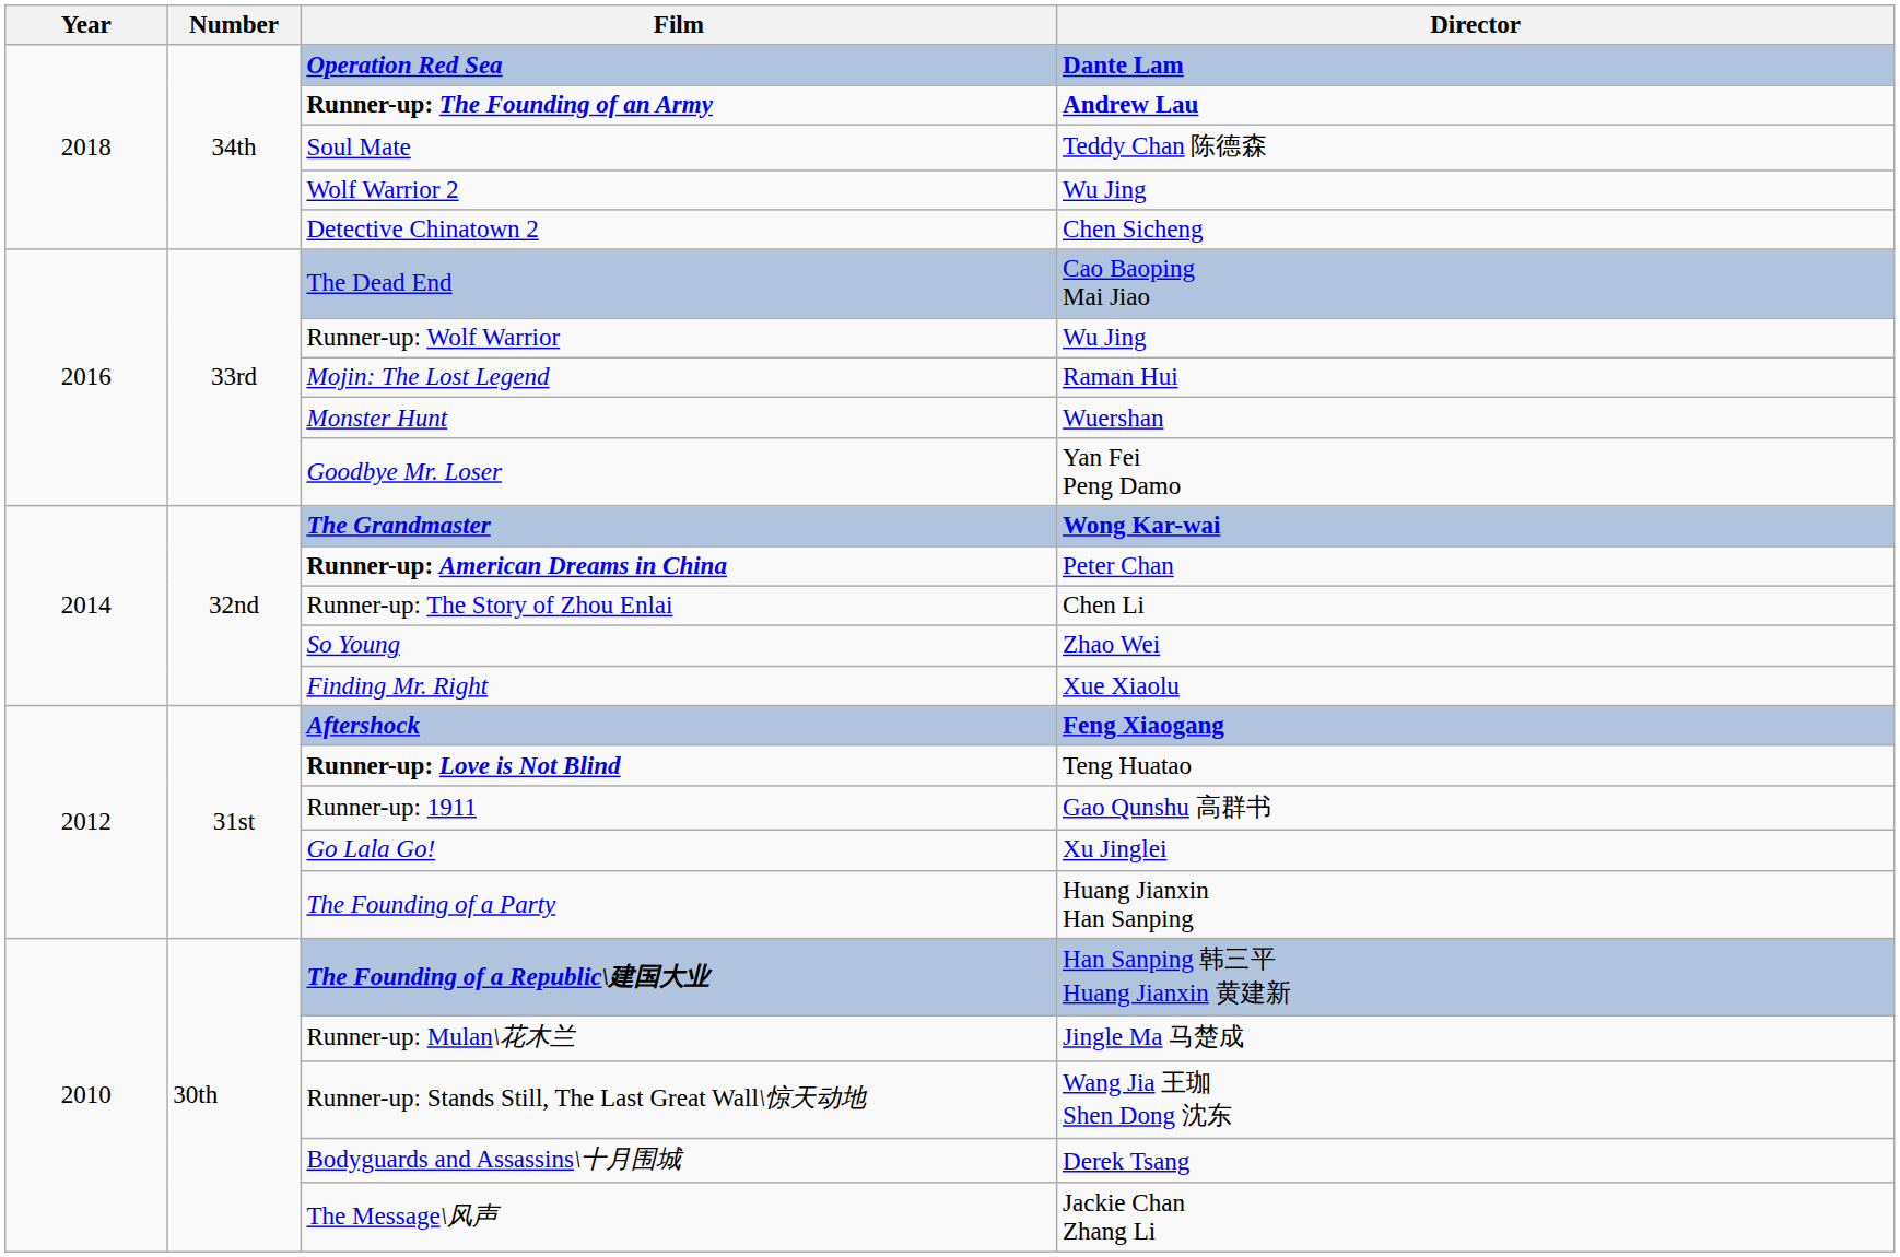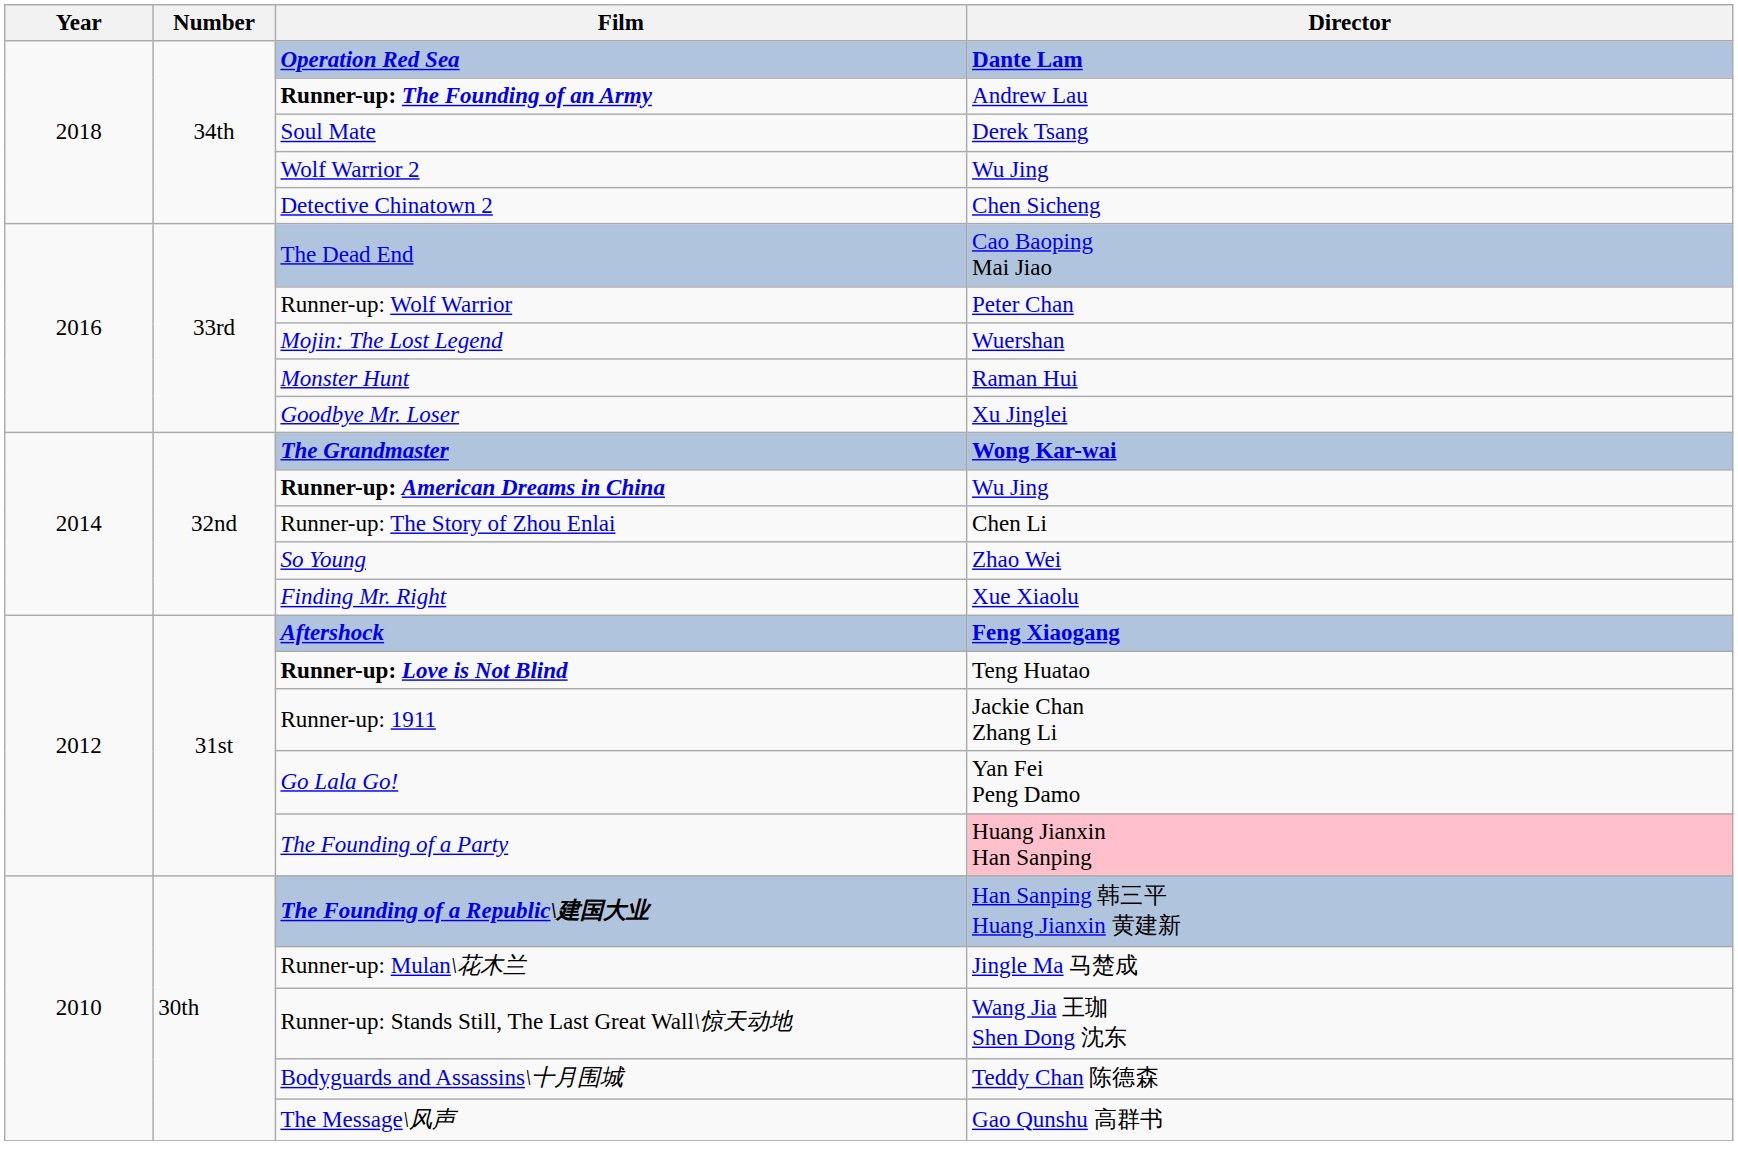 <table class="wikitable" width="95%" align="center">
 <tr>
 <th width="6%">Year</th>
 <th width="4%">Number</th>
 <th width="28%">Film</th>
 <th width="31%">Director</th>
 </tr>
 <tr>
 <td rowspan=5 style="text-align:center;">2018</td>
 <td rowspan=5 style="text-align:center;">34th</td>
 <td style="background:#B0C4DE;"><strong><em><a href='#'>Operation Red Sea</a></em></strong></td>
 <td style="background:#B0C4DE;"><strong><a href='#'>Dante Lam</a></strong></td>
 </tr>
 <tr>
 <td><strong>Runner-up: <em><a href='#'>The Founding of an Army</a><strong><em></td>
-<td><strong><a href='#'>Andrew Lau</a></strong></td>
+<td><a href='#'>Andrew Lau</a></td>
 </tr>
 <tr>
 <td></em><a href='#'>Soul Mate</a><em></td>
-<td><a href='#'>Teddy Chan</a> 陈德森</td>
+<td><a href='#'>Derek Tsang</a></td>
 </tr>
 <tr>
 <td></em><a href='#'>Wolf Warrior 2</a><em></td>
 <td><a href='#'>Wu Jing</a></td>
 </tr>
 <tr>
 <td></em><a href='#'>Detective Chinatown 2</a><em></td>
 <td><a href='#'>Chen Sicheng</a></td>
 </tr>
 <tr>
 <td rowspan="5" style="text-align:center;">2016</td>
 <td rowspan="5"  style="text-align:center;">33rd</td>
 <td style="background:#B0C4DE;"></em></strong><a href='#'>The Dead End</a><strong><em></td>
 <td style="background:#B0C4DE;"></strong><a href='#'>Cao Baoping</a><strong><br></strong>Mai Jiao<strong></td>
 </tr>
 <tr>
 <td></strong>Runner-up: </em><a href='#'>Wolf Warrior</a></em></strong></td>
-<td><a href='#'>Wu Jing</a></td>
+<td><a href='#'>Peter Chan</a></td>
 </tr>
 <tr>
 <td><em><a href='#'>Mojin: The Lost Legend</a></em></td>
+<td><a href='#'>Wuershan</a></td>
+</tr>
+<tr>
+<td><em><a href='#'>Monster Hunt</a></em></td>
 <td><a href='#'>Raman Hui</a></td>
 </tr>
 <tr>
-<td><em><a href='#'>Monster Hunt</a></em></td>
-<td><a href='#'>Wuershan</a></td>
-</tr>
-<tr>
 <td><em><a href='#'>Goodbye Mr. Loser</a></em></td>
-<td>Yan Fei<br>Peng Damo</td>
+<td><a href='#'>Xu Jinglei</a></td>
 </tr>
 <tr>
 <td rowspan="5" style="text-align:center;">2014</td>
 <td rowspan="5"  style="text-align:center;">32nd</td>
 <td style="background:#B0C4DE;"><strong><em><a href='#'>The Grandmaster</a></em></strong></td>
 <td style="background:#B0C4DE;"><strong><a href='#'>Wong Kar-wai</a></strong></td>
 </tr>
 <tr>
 <td><strong>Runner-up: <em><a href='#'>American Dreams in China</a><strong><em></td>
-<td><a href='#'>Peter Chan</a></td>
+<td><a href='#'>Wu Jing</a></td>
 </tr>
 <tr>
 <td></strong>Runner-up: </em><a href='#'>The Story of Zhou Enlai</a></em></strong></td>
 <td>Chen Li</td>
 </tr>
 <tr>
 <td><em><a href='#'>So Young</a></em></td>
 <td><a href='#'>Zhao Wei</a></td>
 </tr>
 <tr>
 <td><em><a href='#'>Finding Mr. Right</a></em></td>
 <td><a href='#'>Xue Xiaolu</a></td>
 </tr>
 <tr>
 <td rowspan="5" style="text-align:center;">2012</td>
 <td rowspan="5"  style="text-align:center;">31st</td>
 <td style="background:#B0C4DE;"><strong><em><a href='#'>Aftershock</a></em></strong></td>
 <td style="background:#B0C4DE;"><strong><a href='#'>Feng Xiaogang</a></strong></td>
 </tr>
 <tr>
 <td><strong>Runner-up: <em><a href='#'>Love is Not Blind</a><strong><em></td>
 <td>Teng Huatao</td>
 </tr>
 <tr>
 <td></strong>Runner-up: </em><a href='#'>1911</a></em></strong></td>
-<td><a href='#'>Gao Qunshu</a> 高群书</td>
+<td>Jackie Chan<br> Zhang Li</td>
 </tr>
 <tr>
 <td><em><a href='#'>Go Lala Go!</a></em></td>
-<td><a href='#'>Xu Jinglei</a></td>
+<td>Yan Fei<br>Peng Damo</td>
 </tr>
 <tr>
 <td><em><a href='#'>The Founding of a Party</a></em></td>
-<td>Huang Jianxin<br> Han Sanping</td>
+<td style="background: pink;">Huang Jianxin<br> Han Sanping</td>
 </tr>
 <tr>
 <td rowspan="5" style="text-align:center;">2010</td>
 <td rowspan="5">30th</td>
 <td style="background:#B0C4DE;"><strong><em><a href='#'>The Founding of a Republic</a><em>\建国大业<strong></td>
 <td style="background:#B0C4DE;"></strong><a href='#'>Han Sanping</a> 韩三平<strong><br></strong><a href='#'>Huang Jianxin</a> 黄建新<strong></td>
 </tr>
 <tr>
 <td></strong>Runner-up: </em><a href='#'>Mulan</a><em>\花木兰<strong></td>
 <td></strong><a href='#'>Jingle Ma</a> 马楚成<strong></td>
 </tr>
 <tr>
 <td></strong>Runner-up: </em>Stands Still, The Last Great Wall<em>\惊天动地<strong></td>
 <td></strong><a href='#'>Wang Jia</a> 王珈<br> <a href='#'>Shen Dong</a> 沈东<strong></td>
 </tr>
 <tr>
 <td></em><a href='#'>Bodyguards and Assassins</a><em>\十月围城</td>
-<td><a href='#'>Derek Tsang</a></td>
+<td><a href='#'>Teddy Chan</a> 陈德森</td>
 </tr>
 <tr>
 <td></em><a href='#'>The Message</a><em>\风声</td>
-<td>Jackie Chan<br> Zhang Li</td>
+<td><a href='#'>Gao Qunshu</a> 高群书</td>
 </tr>
 </table>
